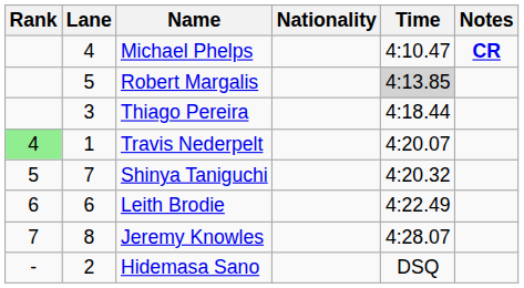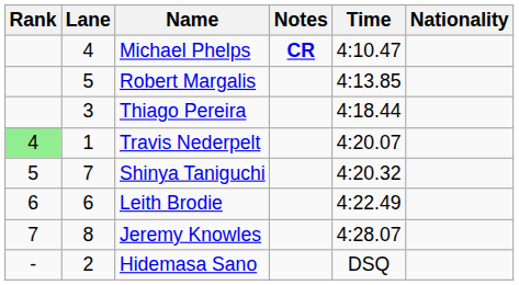 <table class="wikitable sortable" style="text-align:center">
 <tr>
 <th>Rank</th>
 <th>Lane</th>
 <th>Name</th>
+<th>Notes</th>
+<th>Time</th>
 <th>Nationality</th>
-<th>Time</th>
-<th>Notes</th>
 </tr>
 <tr>
 <td></td>
 <td>4</td>
 <td align=left><a href='#'>Michael Phelps</a></td>
+<td><strong><a href='#'>CR</a></strong></td>
+<td>4:10.47</td>
 <td align=left></td>
-<td>4:10.47</td>
-<td><strong><a href='#'>CR</a></strong></td>
 </tr>
 <tr>
 <td></td>
 <td>5</td>
 <td align=left><a href='#'>Robert Margalis</a></td>
+<td></td>
+<td>4:13.85</td>
 <td align=left></td>
-<td style="background: lightgrey;">4:13.85</td>
-<td></td>
 </tr>
 <tr>
 <td></td>
 <td>3</td>
 <td align=left><a href='#'>Thiago Pereira</a></td>
+<td></td>
+<td>4:18.44</td>
 <td align=left></td>
-<td>4:18.44</td>
-<td></td>
 </tr>
 <tr>
 <td style="background: lightgreen;">4</td>
 <td>1</td>
 <td align=left><a href='#'>Travis Nederpelt</a></td>
+<td></td>
+<td>4:20.07</td>
 <td align=left></td>
-<td>4:20.07</td>
-<td></td>
 </tr>
 <tr>
 <td>5</td>
 <td>7</td>
 <td align=left><a href='#'>Shinya Taniguchi</a></td>
+<td></td>
+<td>4:20.32</td>
 <td align=left></td>
-<td>4:20.32</td>
-<td></td>
 </tr>
 <tr>
 <td>6</td>
 <td>6</td>
 <td align=left><a href='#'>Leith Brodie</a></td>
+<td></td>
+<td>4:22.49</td>
 <td align=left></td>
-<td>4:22.49</td>
-<td></td>
 </tr>
 <tr>
 <td>7</td>
 <td>8</td>
 <td align=left><a href='#'>Jeremy Knowles</a></td>
+<td></td>
+<td>4:28.07</td>
 <td align=left></td>
-<td>4:28.07</td>
-<td></td>
 </tr>
 <tr>
 <td>-</td>
 <td>2</td>
 <td align=left><a href='#'>Hidemasa Sano</a></td>
+<td></td>
+<td>DSQ</td>
 <td align=left></td>
-<td>DSQ</td>
-<td></td>
 </tr>
 </table>
